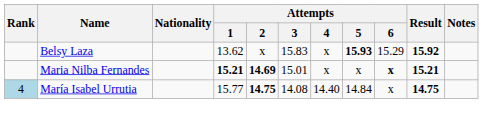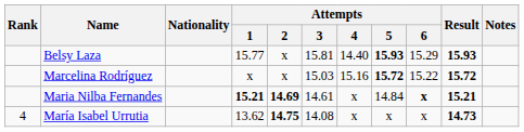 <table class="wikitable sortable" style="text-align:center">
 <tr>
 <th rowspan=2>Rank</th>
 <th rowspan=2>Name</th>
 <th rowspan=2>Nationality</th>
 <th colspan=6>Attempts</th>
 <th rowspan=2>Result</th>
 <th rowspan=2>Notes</th>
 </tr>
 <tr>
 <th>1</th>
 <th>2</th>
 <th>3</th>
 <th>4</th>
 <th>5</th>
 <th>6</th>
 </tr>
 <tr>
 <td align=center></td>
 <td align=left><a href='#'>Belsy Laza</a></td>
 <td align=left></td>
-<td>13.62</td>
+<td>15.77</td>
 <td>x</td>
-<td>15.83</td>
-<td>x</td>
+<td>15.81</td>
+<td>14.40</td>
 <td><strong>15.93</strong></td>
 <td>15.29</td>
-<td><strong>15.92</strong></td>
+<td><strong>15.93</strong></td>
+<td></td>
+</tr>
+<tr>
+<td align=center></td>
+<td align=left><a href='#'>Marcelina Rodríguez</a></td>
+<td align=left></td>
+<td>x</td>
+<td>x</td>
+<td>15.03</td>
+<td>15.16</td>
+<td><strong>15.72</strong></td>
+<td>15.22</td>
+<td><strong>15.72</strong></td>
 <td></td>
 </tr>
 <tr>
 <td align=center></td>
 <td align=left><a href='#'>Maria Nilba Fernandes</a></td>
 <td align=left></td>
 <td><strong>15.21</strong></td>
 <td><strong>14.69</strong></td>
-<td>15.01</td>
+<td>14.61</td>
 <td>x</td>
-<td>x</td>
+<td>14.84</td>
 <td><strong>x</strong></td>
 <td><strong>15.21</strong></td>
 <td></td>
 </tr>
 <tr>
-<td align=center style="background: lightblue;">4</td>
+<td align=center>4</td>
 <td align=left><a href='#'>María Isabel Urrutia</a></td>
 <td align=left></td>
-<td>15.77</td>
+<td>13.62</td>
 <td><strong>14.75</strong></td>
 <td>14.08</td>
-<td>14.40</td>
-<td>14.84</td>
 <td>x</td>
-<td><strong>14.75</strong></td>
+<td>x</td>
+<td>x</td>
+<td><strong>14.73</strong></td>
 <td></td>
 </tr>
 </table>
